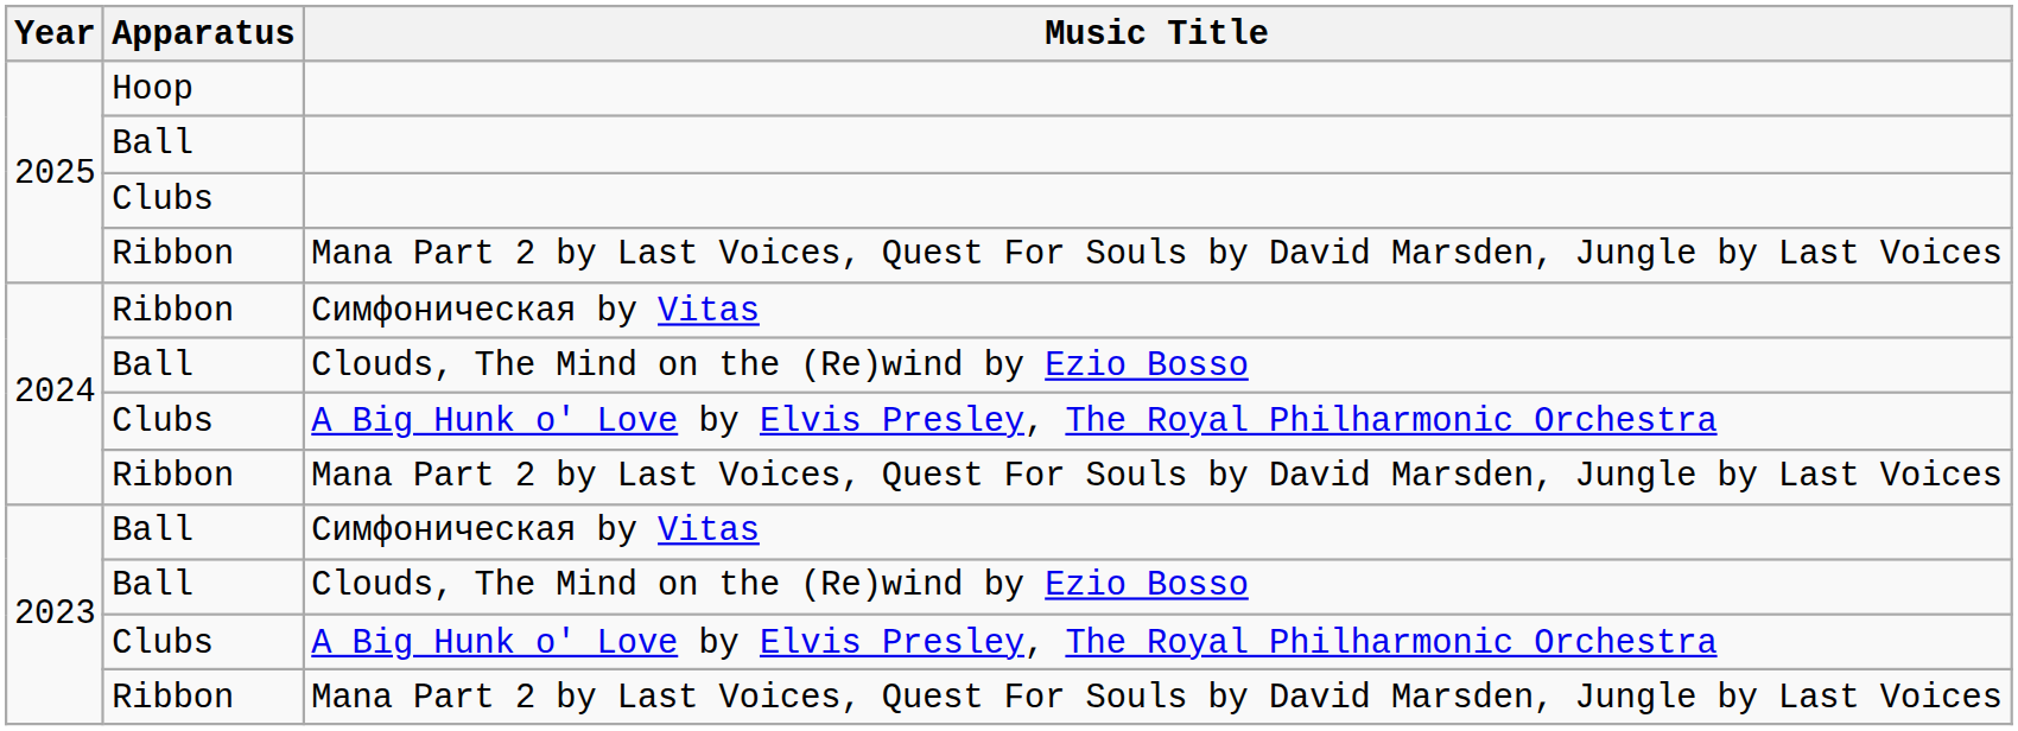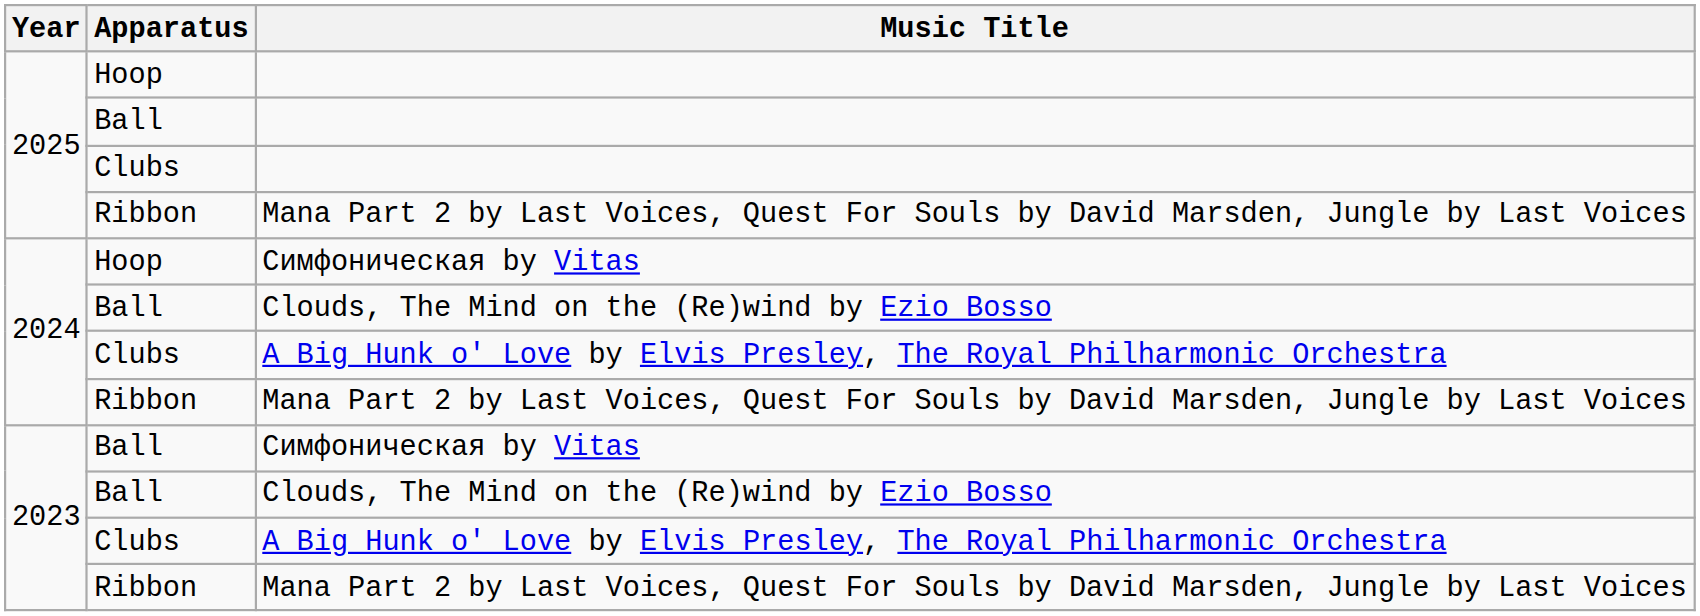 <table class="wikitable">
 <tr>
 <th>Year</th>
 <th>Apparatus</th>
 <th>Music Title</th>
 </tr>
 <tr>
 <td rowspan="4">2025</td>
 <td>Hoop</td>
 <td></td>
 </tr>
 <tr>
 <td>Ball</td>
 <td></td>
 </tr>
 <tr>
 <td>Clubs</td>
 <td></td>
 </tr>
 <tr>
 <td>Ribbon</td>
 <td>Mana Part 2 by Last Voices, Quest For Souls by David Marsden, Jungle by Last Voices</td>
 </tr>
 <tr>
 <td rowspan="4">2024</td>
-<td>Ribbon</td>
+<td>Hoop</td>
 <td>Симфоническая by <a href='#'>Vitas</a></td>
 </tr>
 <tr>
 <td>Ball</td>
 <td>Clouds, The Mind on the (Re)wind by <a href='#'>Ezio Bosso</a></td>
 </tr>
 <tr>
 <td>Clubs</td>
 <td><a href='#'>A Big Hunk o' Love</a> by <a href='#'>Elvis Presley</a>, <a href='#'>The Royal Philharmonic Orchestra</a></td>
 </tr>
 <tr>
 <td>Ribbon</td>
 <td>Mana Part 2 by Last Voices, Quest For Souls by David Marsden, Jungle by Last Voices</td>
 </tr>
 <tr>
 <td rowspan="4">2023</td>
 <td>Ball</td>
 <td>Симфоническая by <a href='#'>Vitas</a></td>
 </tr>
 <tr>
 <td>Ball</td>
 <td>Clouds, The Mind on the (Re)wind by <a href='#'>Ezio Bosso</a></td>
 </tr>
 <tr>
 <td>Clubs</td>
 <td><a href='#'>A Big Hunk o' Love</a> by <a href='#'>Elvis Presley</a>, <a href='#'>The Royal Philharmonic Orchestra</a></td>
 </tr>
 <tr>
 <td>Ribbon</td>
 <td>Mana Part 2 by Last Voices, Quest For Souls by David Marsden, Jungle by Last Voices</td>
 </tr>
 </table>
